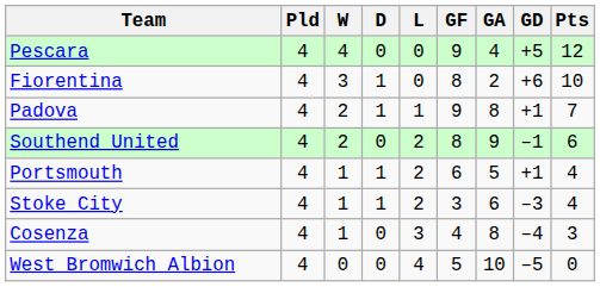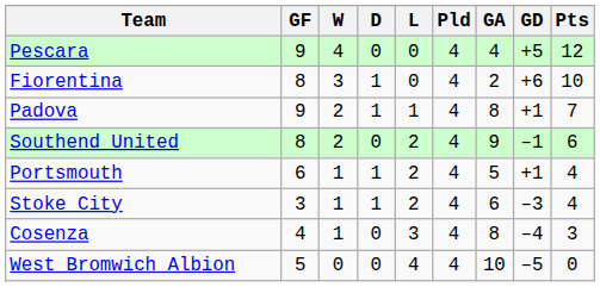 <table class="wikitable" style="text-align: center;">
 <tr>
 <th width="185">Team</th>
-<th width="20">Pld</th>
+<th width="20">GF</th>
 <th width="20">W</th>
 <th width="20">D</th>
 <th width="20">L</th>
-<th width="20">GF</th>
+<th width="20">Pld</th>
 <th width="20">GA</th>
 <th width="20">GD</th>
 <th width="20">Pts</th>
 </tr>
 <tr style="background: #ccffcc;">
 <td align="left"><a href='#'>Pescara</a></td>
-<td>4</td>
+<td>9</td>
 <td>4</td>
 <td>0</td>
 <td>0</td>
-<td>9</td>
+<td>4</td>
 <td>4</td>
 <td>+5</td>
 <td>12</td>
 </tr>
 <tr>
 <td align="left"><a href='#'>Fiorentina</a></td>
-<td>4</td>
+<td>8</td>
 <td>3</td>
 <td>1</td>
 <td>0</td>
-<td>8</td>
+<td>4</td>
 <td>2</td>
 <td>+6</td>
 <td>10</td>
 </tr>
 <tr>
 <td align="left"><a href='#'>Padova</a></td>
-<td>4</td>
+<td>9</td>
 <td>2</td>
 <td>1</td>
 <td>1</td>
-<td>9</td>
+<td>4</td>
 <td>8</td>
 <td>+1</td>
 <td>7</td>
 </tr>
 <tr style="background: #ccffcc;">
 <td align="left"><a href='#'>Southend United</a></td>
-<td>4</td>
+<td>8</td>
 <td>2</td>
 <td>0</td>
 <td>2</td>
-<td>8</td>
+<td>4</td>
 <td>9</td>
 <td>–1</td>
 <td>6</td>
 </tr>
 <tr>
 <td align="left"><a href='#'>Portsmouth</a></td>
-<td>4</td>
+<td>6</td>
 <td>1</td>
 <td>1</td>
 <td>2</td>
-<td>6</td>
+<td>4</td>
 <td>5</td>
 <td>+1</td>
 <td>4</td>
 </tr>
 <tr>
 <td align="left"><a href='#'>Stoke City</a></td>
-<td>4</td>
+<td>3</td>
 <td>1</td>
 <td>1</td>
 <td>2</td>
-<td>3</td>
+<td>4</td>
 <td>6</td>
 <td>–3</td>
 <td>4</td>
 </tr>
 <tr>
 <td align="left"><a href='#'>Cosenza</a></td>
 <td>4</td>
 <td>1</td>
 <td>0</td>
 <td>3</td>
 <td>4</td>
 <td>8</td>
 <td>–4</td>
 <td>3</td>
 </tr>
 <tr>
 <td align="left"><a href='#'>West Bromwich Albion</a></td>
-<td>4</td>
+<td>5</td>
 <td>0</td>
 <td>0</td>
 <td>4</td>
-<td>5</td>
+<td>4</td>
 <td>10</td>
 <td>–5</td>
 <td>0</td>
 </tr>
 </table>
